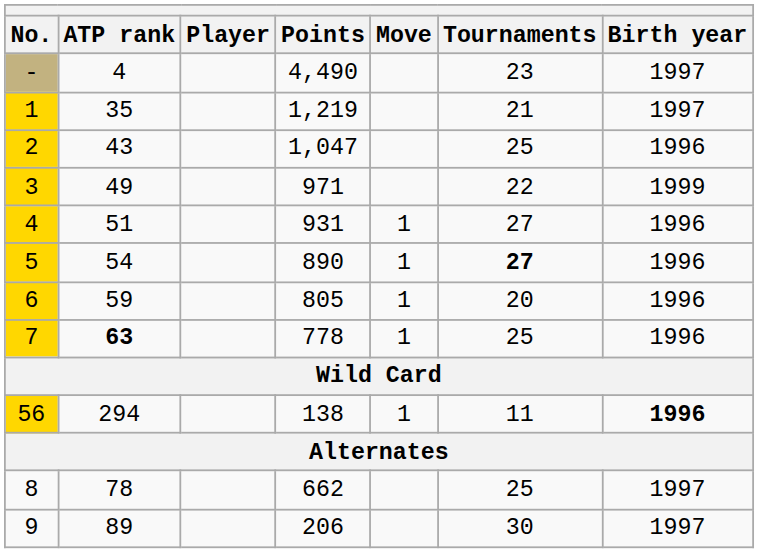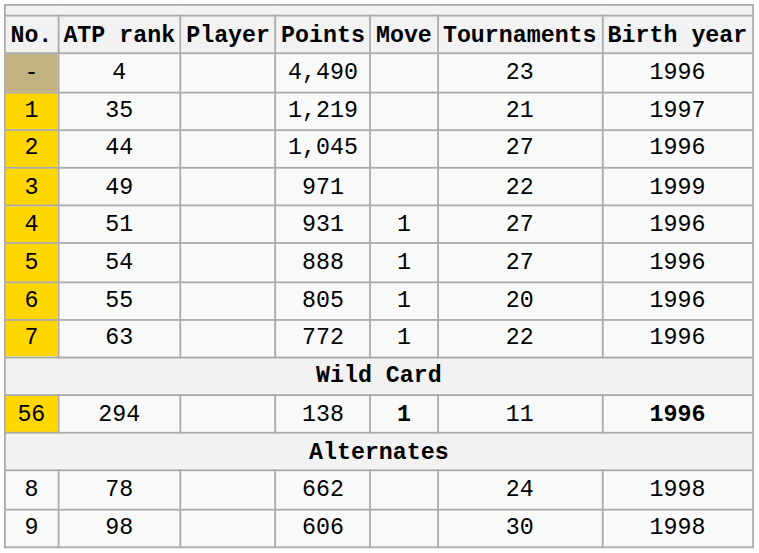 <table class=wikitable style=text-align:center>
 <tr>
 <th colspan="8"></th>
 </tr>
 <tr>
 <th>No.</th>
 <th>ATP rank</th>
 <th>Player</th>
 <th>Points</th>
 <th>Move</th>
 <th>Tournaments</th>
 <th>Birth year</th>
 </tr>
 <tr>
 <td bgcolor=#c2b280>-</td>
 <td>4</td>
 <td align="left"></td>
 <td>4,490</td>
 <td></td>
 <td>23</td>
-<td>1997</td>
+<td>1996</td>
 </tr>
 <tr>
 <td bgcolor=gold>1</td>
 <td>35</td>
 <td align="left"></td>
 <td>1,219</td>
 <td></td>
 <td>21</td>
 <td>1997</td>
 </tr>
 <tr>
 <td bgcolor=gold>2</td>
-<td>43</td>
+<td>44</td>
 <td align="left"></td>
-<td>1,047</td>
+<td>1,045</td>
 <td></td>
-<td>25</td>
+<td>27</td>
 <td>1996</td>
 </tr>
 <tr>
 <td bgcolor=gold>3</td>
 <td>49</td>
 <td align="left"></td>
 <td>971</td>
 <td></td>
 <td>22</td>
 <td>1999</td>
 </tr>
 <tr>
 <td bgcolor=gold>4</td>
 <td>51</td>
 <td align="left"></td>
 <td>931</td>
 <td> 1</td>
 <td>27</td>
 <td>1996</td>
 </tr>
 <tr>
 <td bgcolor=gold>5</td>
 <td>54</td>
 <td align="left"></td>
-<td>890</td>
+<td>888</td>
 <td> 1</td>
-<td><strong>27</strong></td>
+<td>27</td>
 <td>1996</td>
 </tr>
 <tr>
 <td bgcolor=gold>6</td>
-<td>59</td>
+<td>55</td>
 <td align="left"></td>
 <td>805</td>
 <td> 1</td>
 <td>20</td>
 <td>1996</td>
 </tr>
 <tr>
 <td bgcolor=gold>7</td>
-<td><strong>63</strong></td>
+<td>63</td>
 <td align="left"></td>
-<td>778</td>
+<td>772</td>
 <td> 1</td>
-<td>25</td>
+<td>22</td>
 <td>1996</td>
 </tr>
 <tr>
 <th colspan="7"><strong>Wild Card</strong></th>
 </tr>
 <tr>
 <td bgcolor=gold>56</td>
 <td>294</td>
 <td align="left"></td>
 <td>138</td>
-<td> 1</td>
+<td><strong> 1</strong></td>
 <td>11</td>
 <td><strong>1996</strong></td>
 </tr>
 <tr>
 <th colspan="7"><strong>Alternates</strong></th>
 </tr>
 <tr>
 <td>8</td>
 <td>78</td>
 <td align="left"></td>
 <td>662</td>
 <td></td>
-<td>25</td>
-<td>1997</td>
+<td>24</td>
+<td>1998</td>
 </tr>
 <tr>
 <td>9</td>
-<td>89</td>
+<td>98</td>
 <td align="left"></td>
-<td>206</td>
+<td>606</td>
 <td></td>
 <td>30</td>
-<td>1997</td>
+<td>1998</td>
 </tr>
 </table>
